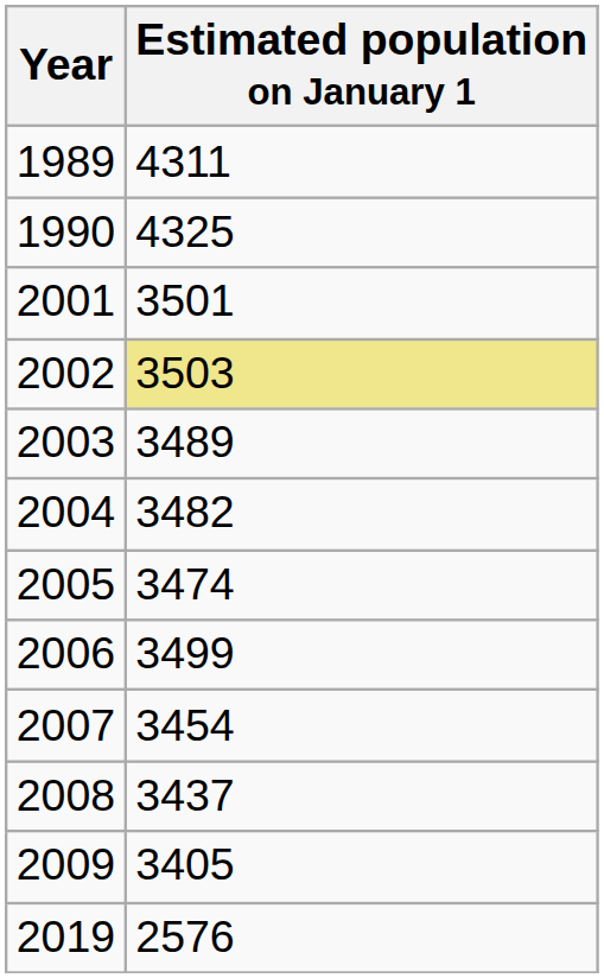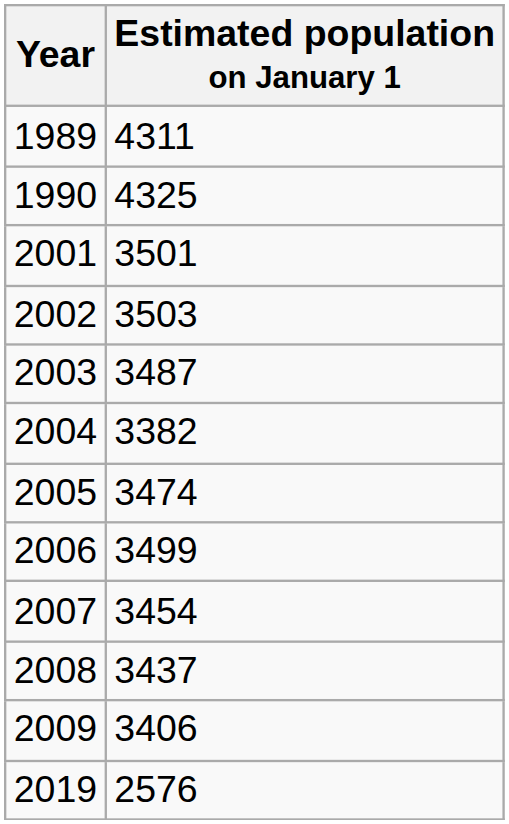 <table class="wikitable">
 <tr>
 <th>Year</th>
 <th>Estimated population<br><small>on January 1</small></th>
 </tr>
 <tr>
 <td>1989</td>
 <td>4311</td>
 </tr>
 <tr>
 <td>1990</td>
 <td>4325</td>
 </tr>
 <tr>
 <td>2001</td>
 <td>3501</td>
 </tr>
 <tr>
 <td>2002</td>
-<td style="background: khaki;">3503</td>
+<td>3503</td>
 </tr>
 <tr>
 <td>2003</td>
-<td>3489</td>
+<td>3487</td>
 </tr>
 <tr>
 <td>2004</td>
-<td>3482</td>
+<td>3382</td>
 </tr>
 <tr>
 <td>2005</td>
 <td>3474</td>
 </tr>
 <tr>
 <td>2006</td>
 <td>3499</td>
 </tr>
 <tr>
 <td>2007</td>
 <td>3454</td>
 </tr>
 <tr>
 <td>2008</td>
 <td>3437</td>
 </tr>
 <tr>
 <td>2009</td>
-<td>3405</td>
+<td>3406</td>
 </tr>
 <tr>
 <td>2019</td>
 <td>2576</td>
 </tr>
 </table>
